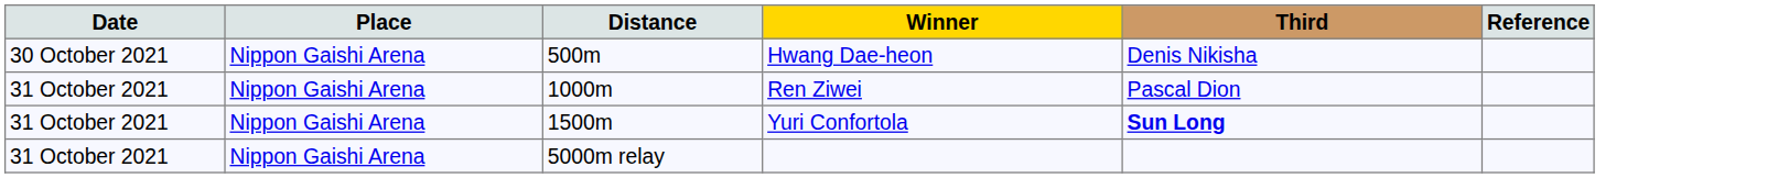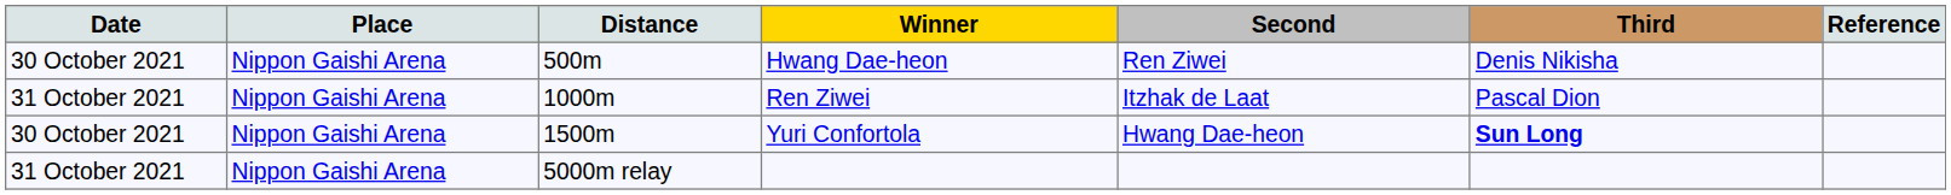 <table bgcolor="#f7f8ff" cellpadding="3" cellspacing="0" border="1" style="font-size: 95%; border: gray solid 1px; border-collapse: collapse;">
 <tr bgcolor="#cccccc" (1>
 <td width="150" align="center" bgcolor="#dce5e5"><strong>Date</strong></td>
 <td width="220" align="center" bgcolor="#dce5e5"><strong>Place</strong></td>
 <td width="150" align="center" bgcolor="#dce5e5"><strong>Distance</strong></td>
 <td align="center" bgcolor="gold" width="250"><strong>Winner</strong></td>
+<td align="center" bgcolor="silver" width="250"><strong>Second</strong></td>
 <td width="250" align="center" bgcolor="#cc9966"><strong>Third</strong></td>
 <td width="30" align="center" bgcolor="#dce5e5"><strong>Reference</strong></td>
 </tr>
 <tr align="left">
 <td>30 October 2021</td>
 <td><a href='#'>Nippon Gaishi Arena</a></td>
 <td>500m</td>
 <td> <a href='#'>Hwang Dae-heon</a></td>
+<td> <a href='#'>Ren Ziwei</a></td>
 <td> <a href='#'>Denis Nikisha</a></td>
 <td></td>
 </tr>
 <tr align="left">
 <td>31 October 2021</td>
 <td><a href='#'>Nippon Gaishi Arena</a></td>
 <td>1000m</td>
 <td> <a href='#'>Ren Ziwei</a></td>
+<td> <a href='#'>Itzhak de Laat</a></td>
 <td> <a href='#'>Pascal Dion</a></td>
 <td></td>
 </tr>
 <tr align="left">
-<td>31 October 2021</td>
+<td>30 October 2021</td>
 <td><a href='#'>Nippon Gaishi Arena</a></td>
 <td>1500m</td>
 <td> <a href='#'>Yuri Confortola</a></td>
+<td> <a href='#'>Hwang Dae-heon</a></td>
 <td><strong> <a href='#'>Sun Long</a></strong></td>
 <td></td>
 </tr>
 <tr align="left">
 <td>31 October 2021</td>
 <td><a href='#'>Nippon Gaishi Arena</a></td>
 <td>5000m relay</td>
 <td></td>
 <td></td>
 <td></td>
+<td></td>
 </tr>
 </table>
